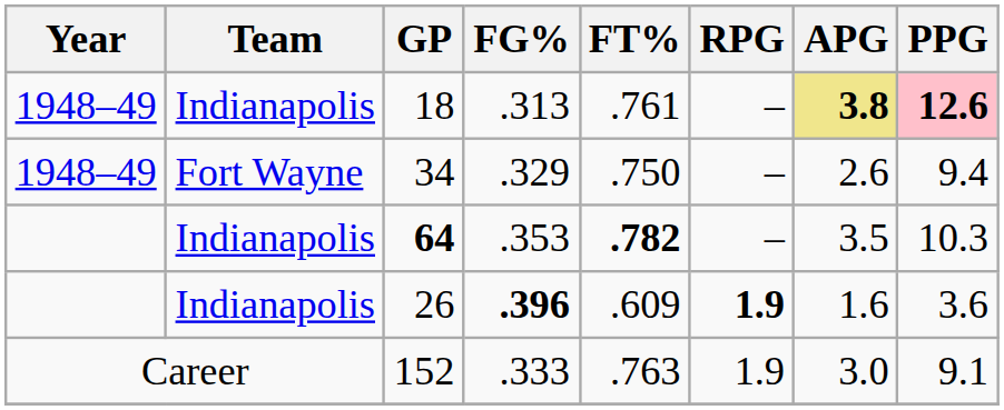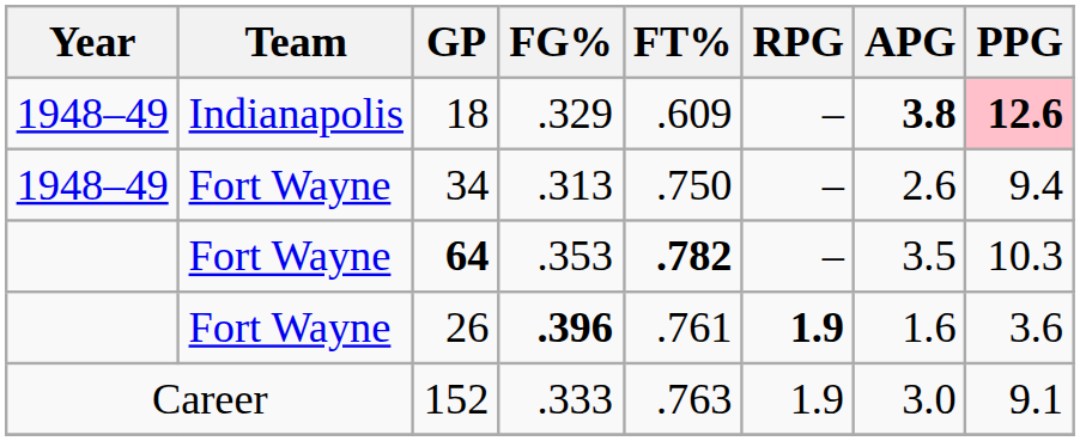 <table class="wikitable sortable" style="font-size:95%; text-align:right;">
 <tr>
 <th>Year</th>
 <th>Team</th>
 <th>GP</th>
 <th>FG%</th>
 <th>FT%</th>
 <th>RPG</th>
 <th>APG</th>
 <th>PPG</th>
 </tr>
 <tr>
 <td style="text-align:left;"><a href='#'>1948–49</a></td>
 <td style="text-align:left;"><a href='#'>Indianapolis</a></td>
 <td>18</td>
-<td>.313</td>
-<td>.761</td>
+<td>.329</td>
+<td>.609</td>
 <td>–</td>
-<td style="background: khaki;"><strong>3.8</strong></td>
+<td><strong>3.8</strong></td>
 <td style="background: pink;"><strong>12.6</strong></td>
 </tr>
 <tr>
 <td style="text-align:left;"><a href='#'>1948–49</a></td>
 <td style="text-align:left;"><a href='#'>Fort Wayne</a></td>
 <td>34</td>
-<td>.329</td>
+<td>.313</td>
 <td>.750</td>
 <td>–</td>
 <td>2.6</td>
 <td>9.4</td>
 </tr>
 <tr>
 <td style="text-align:left;"></td>
-<td style="text-align:left;"><a href='#'>Indianapolis</a></td>
+<td style="text-align:left;"><a href='#'>Fort Wayne</a></td>
 <td><strong>64</strong></td>
 <td>.353</td>
 <td><strong>.782</strong></td>
 <td>–</td>
 <td>3.5</td>
 <td>10.3</td>
 </tr>
 <tr>
 <td style="text-align:left;"></td>
-<td style="text-align:left;"><a href='#'>Indianapolis</a></td>
+<td style="text-align:left;"><a href='#'>Fort Wayne</a></td>
 <td>26</td>
 <td><strong>.396</strong></td>
-<td>.609</td>
+<td>.761</td>
 <td><strong>1.9</strong></td>
 <td>1.6</td>
 <td>3.6</td>
 </tr>
 <tr>
 <td style="text-align:center;" colspan="2">Career</td>
 <td>152</td>
 <td>.333</td>
 <td>.763</td>
 <td>1.9</td>
 <td>3.0</td>
 <td>9.1</td>
 </tr>
 <tr>
 </tr>
 </table>
